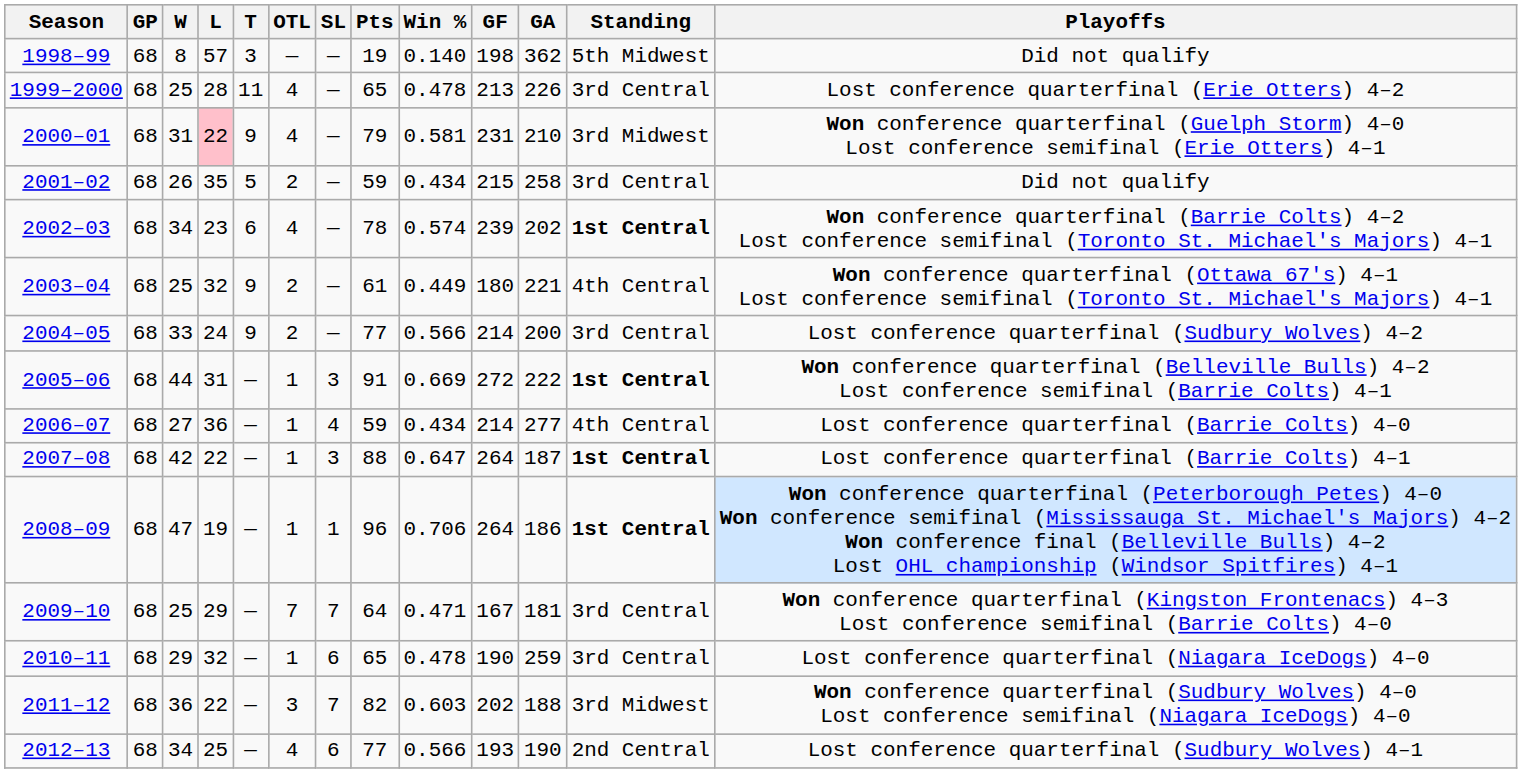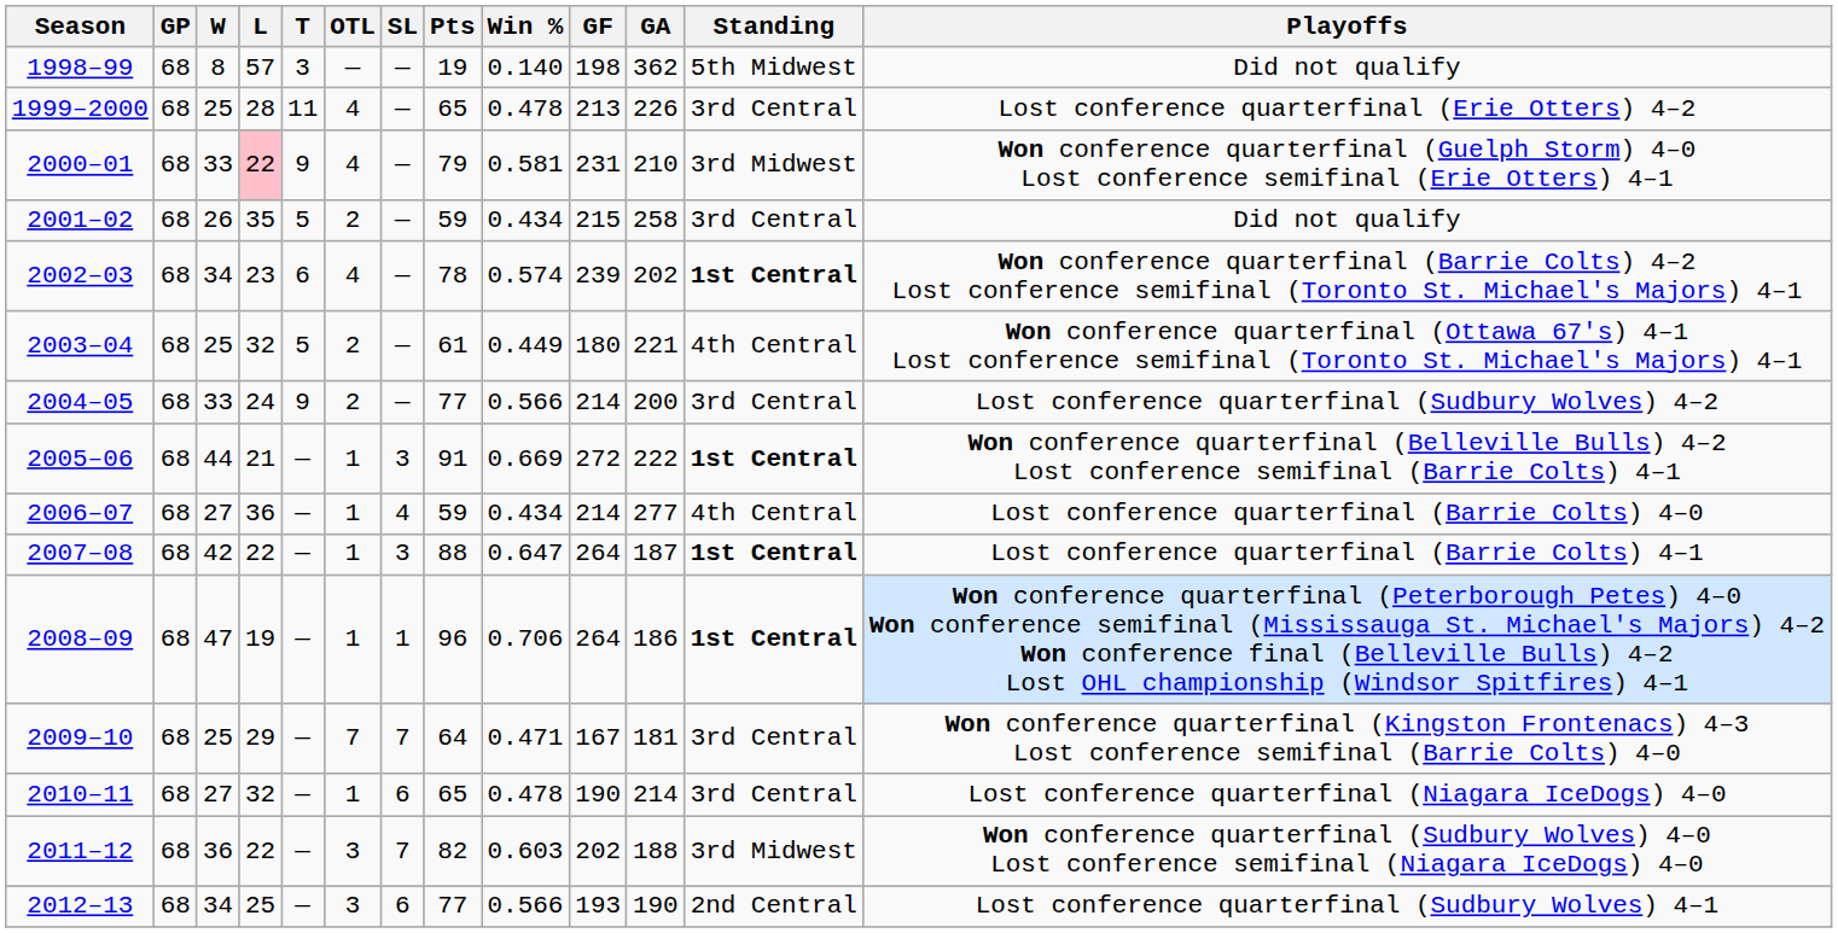 <table class="wikitable" style="text-align:center">
 <tr>
 <th>Season</th>
 <th>GP</th>
 <th>W</th>
 <th>L</th>
 <th>T</th>
 <th>OTL</th>
 <th>SL</th>
 <th>Pts</th>
 <th>Win %</th>
 <th>GF</th>
 <th>GA</th>
 <th>Standing</th>
 <th>Playoffs</th>
 </tr>
 <tr>
 <td><a href='#'>1998–99</a></td>
 <td>68</td>
 <td>8</td>
 <td>57</td>
 <td>3</td>
 <td>—</td>
 <td>—</td>
 <td>19</td>
 <td>0.140</td>
 <td>198</td>
 <td>362</td>
 <td>5th Midwest</td>
 <td>Did not qualify</td>
 </tr>
 <tr>
 <td><a href='#'>1999–2000</a></td>
 <td>68</td>
 <td>25</td>
 <td>28</td>
 <td>11</td>
 <td>4</td>
 <td>—</td>
 <td>65</td>
 <td>0.478</td>
 <td>213</td>
 <td>226</td>
 <td>3rd Central</td>
 <td>Lost conference quarterfinal (<a href='#'>Erie Otters</a>) 4–2</td>
 </tr>
 <tr>
 <td><a href='#'>2000–01</a></td>
 <td>68</td>
-<td>31</td>
+<td>33</td>
 <td style="background: pink;">22</td>
 <td>9</td>
 <td>4</td>
 <td>—</td>
 <td>79</td>
 <td>0.581</td>
 <td>231</td>
 <td>210</td>
 <td>3rd Midwest</td>
 <td><strong>Won</strong> conference quarterfinal (<a href='#'>Guelph Storm</a>) 4–0<br>Lost conference semifinal (<a href='#'>Erie Otters</a>) 4–1</td>
 </tr>
 <tr>
 <td><a href='#'>2001–02</a></td>
 <td>68</td>
 <td>26</td>
 <td>35</td>
 <td>5</td>
 <td>2</td>
 <td>—</td>
 <td>59</td>
 <td>0.434</td>
 <td>215</td>
 <td>258</td>
 <td>3rd Central</td>
 <td>Did not qualify</td>
 </tr>
 <tr>
 <td><a href='#'>2002–03</a></td>
 <td>68</td>
 <td>34</td>
 <td>23</td>
 <td>6</td>
 <td>4</td>
 <td>—</td>
 <td>78</td>
 <td>0.574</td>
 <td>239</td>
 <td>202</td>
 <td><strong>1st Central</strong></td>
 <td><strong>Won</strong> conference quarterfinal (<a href='#'>Barrie Colts</a>) 4–2<br>Lost conference semifinal (<a href='#'>Toronto St. Michael's Majors</a>) 4–1</td>
 </tr>
 <tr>
 <td><a href='#'>2003–04</a></td>
 <td>68</td>
 <td>25</td>
 <td>32</td>
-<td>9</td>
+<td>5</td>
 <td>2</td>
 <td>—</td>
 <td>61</td>
 <td>0.449</td>
 <td>180</td>
 <td>221</td>
 <td>4th Central</td>
 <td><strong>Won</strong> conference quarterfinal (<a href='#'>Ottawa 67's</a>) 4–1<br>Lost conference semifinal (<a href='#'>Toronto St. Michael's Majors</a>) 4–1</td>
 </tr>
 <tr>
 <td><a href='#'>2004–05</a></td>
 <td>68</td>
 <td>33</td>
 <td>24</td>
 <td>9</td>
 <td>2</td>
 <td>—</td>
 <td>77</td>
 <td>0.566</td>
 <td>214</td>
 <td>200</td>
 <td>3rd Central</td>
 <td>Lost conference quarterfinal (<a href='#'>Sudbury Wolves</a>) 4–2</td>
 </tr>
 <tr>
 <td><a href='#'>2005–06</a></td>
 <td>68</td>
 <td>44</td>
-<td>31</td>
+<td>21</td>
 <td>—</td>
 <td>1</td>
 <td>3</td>
 <td>91</td>
 <td>0.669</td>
 <td>272</td>
 <td>222</td>
 <td><strong>1st Central</strong></td>
 <td><strong>Won</strong> conference quarterfinal (<a href='#'>Belleville Bulls</a>) 4–2<br>Lost conference semifinal (<a href='#'>Barrie Colts</a>) 4–1</td>
 </tr>
 <tr>
 <td><a href='#'>2006–07</a></td>
 <td>68</td>
 <td>27</td>
 <td>36</td>
 <td>—</td>
 <td>1</td>
 <td>4</td>
 <td>59</td>
 <td>0.434</td>
 <td>214</td>
 <td>277</td>
 <td>4th Central</td>
 <td>Lost conference quarterfinal (<a href='#'>Barrie Colts</a>) 4–0</td>
 </tr>
 <tr>
 <td><a href='#'>2007–08</a></td>
 <td>68</td>
 <td>42</td>
 <td>22</td>
 <td>—</td>
 <td>1</td>
 <td>3</td>
 <td>88</td>
 <td>0.647</td>
 <td>264</td>
 <td>187</td>
 <td><strong>1st Central</strong></td>
 <td>Lost conference quarterfinal (<a href='#'>Barrie Colts</a>) 4–1</td>
 </tr>
 <tr>
 <td><a href='#'>2008–09</a></td>
 <td>68</td>
 <td>47</td>
 <td>19</td>
 <td>—</td>
 <td>1</td>
 <td>1</td>
 <td>96</td>
 <td>0.706</td>
 <td>264</td>
 <td>186</td>
 <td><strong>1st Central</strong></td>
 <td bgcolor="#D0E7FF"><strong>Won</strong> conference quarterfinal (<a href='#'>Peterborough Petes</a>) 4–0<br><strong>Won</strong> conference semifinal (<a href='#'>Mississauga St. Michael's Majors</a>) 4–2<br><strong>Won</strong> conference final (<a href='#'>Belleville Bulls</a>) 4–2<br>Lost <a href='#'>OHL championship</a> (<a href='#'>Windsor Spitfires</a>) 4–1</td>
 </tr>
 <tr>
 <td><a href='#'>2009–10</a></td>
 <td>68</td>
 <td>25</td>
 <td>29</td>
 <td>—</td>
 <td>7</td>
 <td>7</td>
 <td>64</td>
 <td>0.471</td>
 <td>167</td>
 <td>181</td>
 <td>3rd Central</td>
 <td><strong>Won</strong> conference quarterfinal (<a href='#'>Kingston Frontenacs</a>) 4–3<br>Lost conference semifinal (<a href='#'>Barrie Colts</a>) 4–0</td>
 </tr>
 <tr>
 <td><a href='#'>2010–11</a></td>
 <td>68</td>
-<td>29</td>
+<td>27</td>
 <td>32</td>
 <td>—</td>
 <td>1</td>
 <td>6</td>
 <td>65</td>
 <td>0.478</td>
 <td>190</td>
-<td>259</td>
+<td>214</td>
 <td>3rd Central</td>
 <td>Lost conference quarterfinal (<a href='#'>Niagara IceDogs</a>) 4–0</td>
 </tr>
 <tr>
 <td><a href='#'>2011–12</a></td>
 <td>68</td>
 <td>36</td>
 <td>22</td>
 <td>—</td>
 <td>3</td>
 <td>7</td>
 <td>82</td>
 <td>0.603</td>
 <td>202</td>
 <td>188</td>
 <td>3rd Midwest</td>
 <td><strong>Won</strong> conference quarterfinal (<a href='#'>Sudbury Wolves</a>) 4–0<br>Lost conference semifinal (<a href='#'>Niagara IceDogs</a>) 4–0</td>
 </tr>
 <tr>
 <td><a href='#'>2012–13</a></td>
 <td>68</td>
 <td>34</td>
 <td>25</td>
 <td>—</td>
-<td>4</td>
+<td>3</td>
 <td>6</td>
 <td>77</td>
 <td>0.566</td>
 <td>193</td>
 <td>190</td>
 <td>2nd Central</td>
 <td>Lost conference quarterfinal (<a href='#'>Sudbury Wolves</a>) 4–1</td>
 </tr>
 </table>
